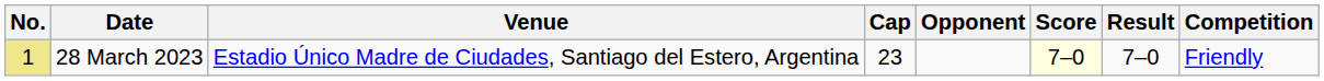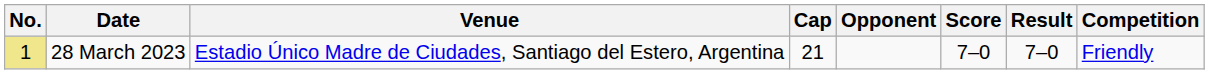 <table class="wikitable">
 <tr>
 <th>No.</th>
 <th>Date</th>
 <th>Venue</th>
 <th>Cap</th>
 <th>Opponent</th>
 <th>Score</th>
 <th>Result</th>
 <th>Competition</th>
 </tr>
 <tr>
 <td align="center" style="background: khaki;">1</td>
 <td>28 March 2023</td>
 <td><a href='#'>Estadio Único Madre de Ciudades</a>, Santiago del Estero, Argentina</td>
-<td align=center>23</td>
+<td align=center>21</td>
 <td></td>
-<td align=center style="background: lightyellow;">7–0</td>
+<td align=center>7–0</td>
 <td align="center">7–0</td>
 <td><a href='#'>Friendly</a></td>
 </tr>
 </table>
